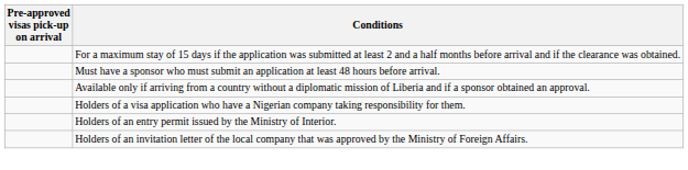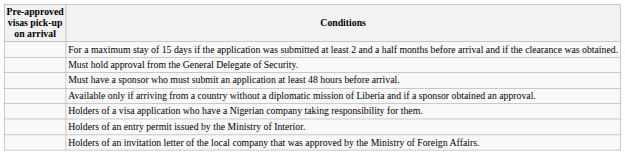 <table class="wikitable">
 <tr>
 <th>Pre-approved<br>visas pick-up<br>on arrival</th>
 <th>Conditions</th>
 </tr>
 <tr>
 <td></td>
 <td>For a maximum stay of 15 days if the application was submitted at least 2 and a half months before arrival and if the clearance was obtained.</td>
+</tr>
+<tr>
+<td></td>
+<td>Must hold approval from the General Delegate of Security.</td>
 </tr>
 <tr>
 <td></td>
 <td>Must have a sponsor who must submit an application at least 48 hours before arrival.</td>
 </tr>
 <tr>
 <td></td>
 <td>Available only if arriving from a country without a diplomatic mission of Liberia and if a sponsor obtained an approval.</td>
 </tr>
 <tr>
 <td></td>
 <td>Holders of a visa application who have a Nigerian company taking responsibility for them.</td>
 </tr>
 <tr>
 <td></td>
 <td>Holders of an entry permit issued by the Ministry of Interior.</td>
 </tr>
 <tr>
 <td></td>
 <td>Holders of an invitation letter of the local company that was approved by the Ministry of Foreign Affairs.</td>
 </tr>
 </table>
